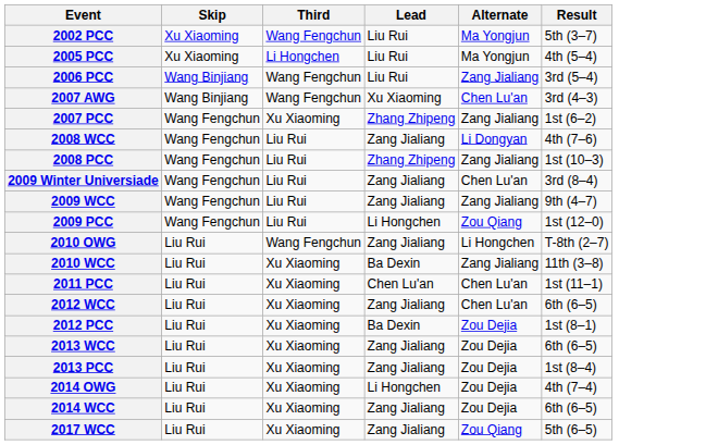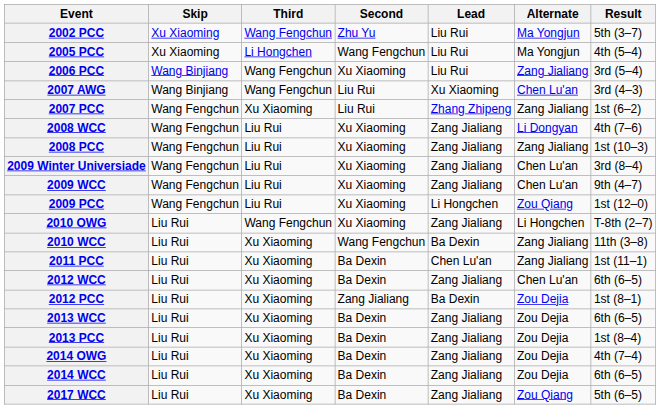 <table class="wikitable">
 <tr>
 <th scope="col">Event</th>
 <th scope="col">Skip</th>
 <th scope="col">Third</th>
+<th scope="col">Second</th>
 <th scope="col">Lead</th>
 <th scope="col">Alternate</th>
 <th scope="col">Result</th>
 </tr>
 <tr>
 <th scope="row"><a href='#'>2002 PCC</a></th>
 <td><a href='#'>Xu Xiaoming</a></td>
 <td><a href='#'>Wang Fengchun</a></td>
+<td><a href='#'>Zhu Yu</a></td>
 <td>Liu Rui</td>
 <td><a href='#'>Ma Yongjun</a></td>
 <td>5th (3–7)</td>
 </tr>
 <tr>
 <th scope="row"><a href='#'>2005 PCC</a></th>
 <td>Xu Xiaoming</td>
 <td><a href='#'>Li Hongchen</a></td>
+<td>Wang Fengchun</td>
 <td>Liu Rui</td>
 <td>Ma Yongjun</td>
 <td>4th (5–4)</td>
 </tr>
 <tr>
 <th scope="row"><a href='#'>2006 PCC</a></th>
 <td><a href='#'>Wang Binjiang</a></td>
 <td>Wang Fengchun</td>
+<td>Xu Xiaoming</td>
 <td>Liu Rui</td>
 <td><a href='#'>Zang Jialiang</a></td>
 <td>3rd (5–4)</td>
 </tr>
 <tr>
 <th scope="row"><a href='#'>2007 AWG</a></th>
 <td>Wang Binjiang</td>
 <td>Wang Fengchun</td>
+<td>Liu Rui</td>
 <td>Xu Xiaoming</td>
 <td><a href='#'>Chen Lu'an</a></td>
 <td>3rd (4–3)</td>
 </tr>
 <tr>
 <th scope="row"><a href='#'>2007 PCC</a></th>
 <td>Wang Fengchun</td>
 <td>Xu Xiaoming</td>
+<td>Liu Rui</td>
 <td><a href='#'>Zhang Zhipeng</a></td>
 <td>Zang Jialiang</td>
 <td>1st (6–2)</td>
 </tr>
 <tr>
 <th scope="row"><a href='#'>2008 WCC</a></th>
 <td>Wang Fengchun</td>
 <td>Liu Rui</td>
+<td>Xu Xiaoming</td>
 <td>Zang Jialiang</td>
 <td><a href='#'>Li Dongyan</a></td>
 <td>4th (7–6)</td>
 </tr>
 <tr>
 <th scope="row"><a href='#'>2008 PCC</a></th>
 <td>Wang Fengchun</td>
 <td>Liu Rui</td>
-<td><a href='#'>Zhang Zhipeng</a></td>
+<td>Xu Xiaoming</td>
+<td>Zang Jialiang</td>
 <td>Zang Jialiang</td>
 <td>1st (10–3)</td>
 </tr>
 <tr>
 <th scope="row"><a href='#'>2009 Winter Universiade</a></th>
 <td>Wang Fengchun</td>
 <td>Liu Rui</td>
+<td>Xu Xiaoming</td>
 <td>Zang Jialiang</td>
 <td>Chen Lu'an</td>
 <td>3rd (8–4)</td>
 </tr>
 <tr>
 <th scope="row"><a href='#'>2009 WCC</a></th>
 <td>Wang Fengchun</td>
 <td>Liu Rui</td>
+<td>Xu Xiaoming</td>
 <td>Zang Jialiang</td>
-<td>Zang Jialiang</td>
+<td>Chen Lu'an</td>
 <td>9th (4–7)</td>
 </tr>
 <tr>
 <th scope="row"><a href='#'>2009 PCC</a></th>
 <td>Wang Fengchun</td>
 <td>Liu Rui</td>
+<td>Xu Xiaoming</td>
 <td>Li Hongchen</td>
 <td><a href='#'>Zou Qiang</a></td>
 <td>1st (12–0)</td>
 </tr>
 <tr>
 <th scope="row"><a href='#'>2010 OWG</a></th>
 <td>Liu Rui</td>
 <td>Wang Fengchun</td>
+<td>Xu Xiaoming</td>
 <td>Zang Jialiang</td>
 <td>Li Hongchen</td>
 <td>T-8th (2–7)</td>
 </tr>
 <tr>
 <th scope="row"><a href='#'>2010 WCC</a></th>
 <td>Liu Rui</td>
 <td>Xu Xiaoming</td>
+<td>Wang Fengchun</td>
 <td>Ba Dexin</td>
 <td>Zang Jialiang</td>
 <td>11th (3–8)</td>
 </tr>
 <tr>
 <th scope="row"><a href='#'>2011 PCC</a></th>
 <td>Liu Rui</td>
 <td>Xu Xiaoming</td>
+<td>Ba Dexin</td>
 <td>Chen Lu'an</td>
-<td>Chen Lu'an</td>
+<td>Zang Jialiang</td>
 <td>1st (11–1)</td>
 </tr>
 <tr>
 <th scope="row"><a href='#'>2012 WCC</a></th>
 <td>Liu Rui</td>
 <td>Xu Xiaoming</td>
+<td>Ba Dexin</td>
 <td>Zang Jialiang</td>
 <td>Chen Lu'an</td>
 <td>6th (6–5)</td>
 </tr>
 <tr>
 <th scope="row"><a href='#'>2012 PCC</a></th>
 <td>Liu Rui</td>
 <td>Xu Xiaoming</td>
+<td>Zang Jialiang</td>
 <td>Ba Dexin</td>
 <td><a href='#'>Zou Dejia</a></td>
 <td>1st (8–1)</td>
 </tr>
 <tr>
 <th scope="row"><a href='#'>2013 WCC</a></th>
 <td>Liu Rui</td>
 <td>Xu Xiaoming</td>
+<td>Ba Dexin</td>
 <td>Zang Jialiang</td>
 <td>Zou Dejia</td>
 <td>6th (6–5)</td>
 </tr>
 <tr>
 <th scope="row"><a href='#'>2013 PCC</a></th>
 <td>Liu Rui</td>
 <td>Xu Xiaoming</td>
+<td>Ba Dexin</td>
 <td>Zang Jialiang</td>
 <td>Zou Dejia</td>
 <td>1st (8–4)</td>
 </tr>
 <tr>
 <th scope="row"><a href='#'>2014 OWG</a></th>
 <td>Liu Rui</td>
 <td>Xu Xiaoming</td>
-<td>Li Hongchen</td>
+<td>Ba Dexin</td>
+<td>Zang Jialiang</td>
 <td>Zou Dejia</td>
 <td>4th (7–4)</td>
 </tr>
 <tr>
 <th scope="row"><a href='#'>2014 WCC</a></th>
 <td>Liu Rui</td>
 <td>Xu Xiaoming</td>
+<td>Ba Dexin</td>
 <td>Zang Jialiang</td>
 <td>Zou Dejia</td>
 <td>6th (6–5)</td>
 </tr>
 <tr>
 <th scope="row"><a href='#'>2017 WCC</a></th>
 <td>Liu Rui</td>
 <td>Xu Xiaoming</td>
+<td>Ba Dexin</td>
 <td>Zang Jialiang</td>
 <td><a href='#'>Zou Qiang</a></td>
 <td>5th (6–5)</td>
 </tr>
 </table>
